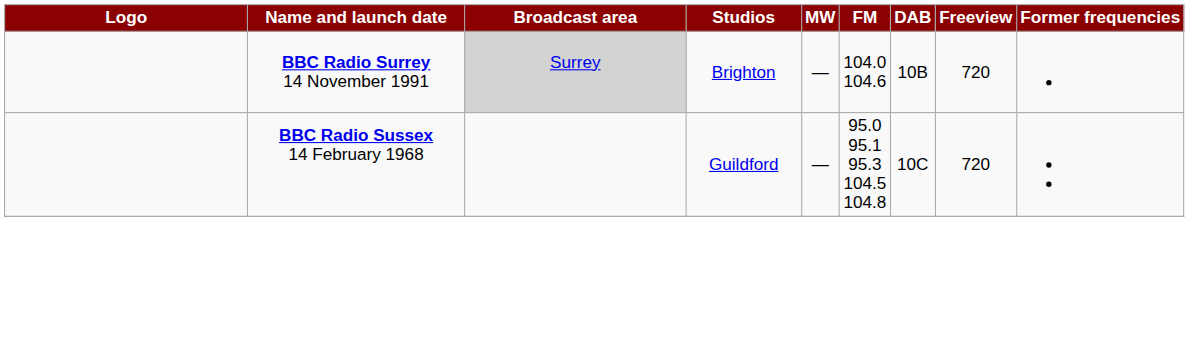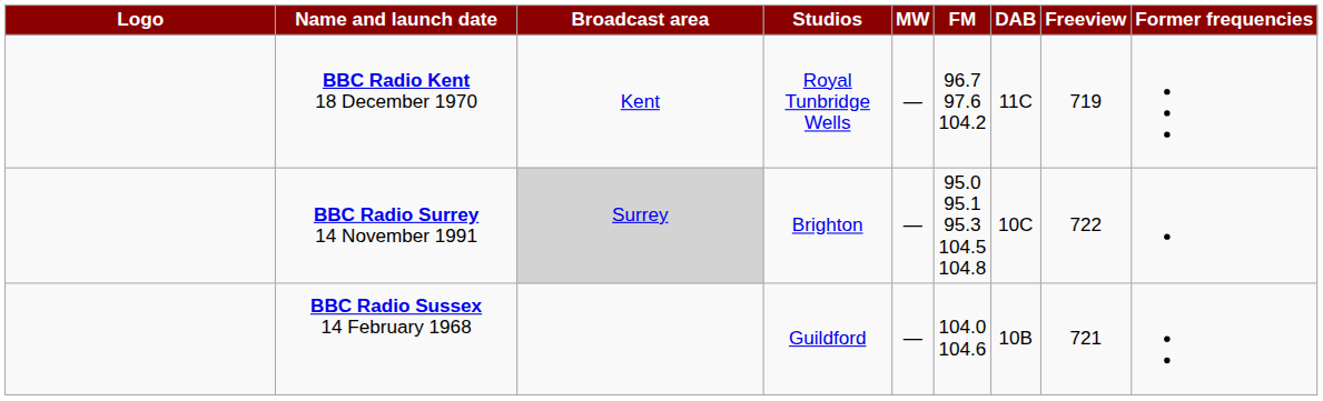 <table class="wikitable" style="text-align: center;">
 <tr>
 <th style="color:white; background-color: #8B0000" width="220pt">Logo</th>
 <th style="color:white; background-color: #8B0000" width="195pt">Name and launch date</th>
 <th style="color:white; background-color: #8B0000" width="200pt">Broadcast area</th>
 <th style="color:white; background-color: #8B0000" width="100pt">Studios</th>
 <th style="color:white; background-color: #8B0000">MW<br></th>
 <th style="color:white; background-color: #8B0000">FM<br></th>
 <th style="color:white; background-color: #8B0000">DAB</th>
 <th style="color:white; background-color: #8B0000">Freeview</th>
 <th style="color:white; background-color: #8B0000">Former frequencies</th>
 </tr>
 <tr>
 <td></td>
+<td><strong><a href='#'>BBC Radio Kent</a></strong><br>18 December 1970<br><br></td>
+<td><a href='#'>Kent</a></td>
+<td><a href='#'>Royal Tunbridge Wells</a></td>
+<td>—</td>
+<td>96.7<br>97.6<br>104.2</td>
+<td>11C</td>
+<td>719</td>
+<td><br><ul><li></li><li></li><li></li></ul></td>
+</tr>
+<tr>
+<td></td>
 <td><strong><a href='#'>BBC Radio Surrey</a></strong><br>14 November 1991<br></td>
 <td style="background: lightgrey;"><a href='#'>Surrey</a><br><br></td>
 <td><a href='#'>Brighton</a></td>
 <td>—</td>
-<td>104.0<br>104.6</td>
-<td>10B</td>
-<td>720</td>
+<td>95.0<br>95.1<br>95.3<br>104.5<br>104.8</td>
+<td>10C</td>
+<td>722</td>
 <td><br><ul><li></li></ul></td>
 </tr>
 <tr>
 <td></td>
 <td><strong><a href='#'>BBC Radio Sussex</a></strong><br>14 February 1968<br><br><br></td>
 <td><br></td>
 <td><a href='#'>Guildford</a></td>
 <td>—</td>
-<td>95.0<br>95.1<br>95.3<br>104.5<br>104.8</td>
-<td>10C</td>
-<td>720</td>
+<td>104.0<br>104.6</td>
+<td>10B</td>
+<td>721</td>
 <td><br><ul><li></li><li></li></ul></td>
 </tr>
 <tr>
 </tr>
 </table>
